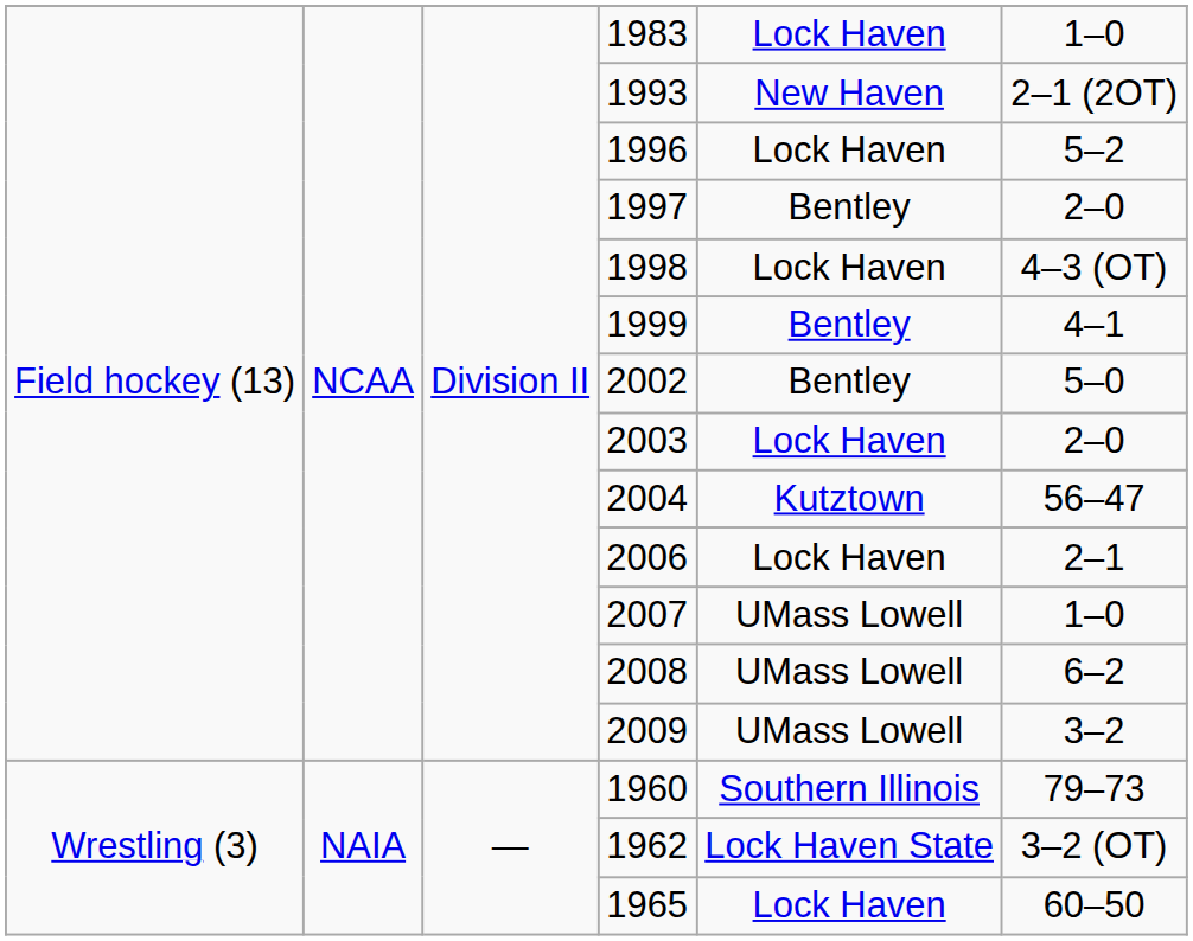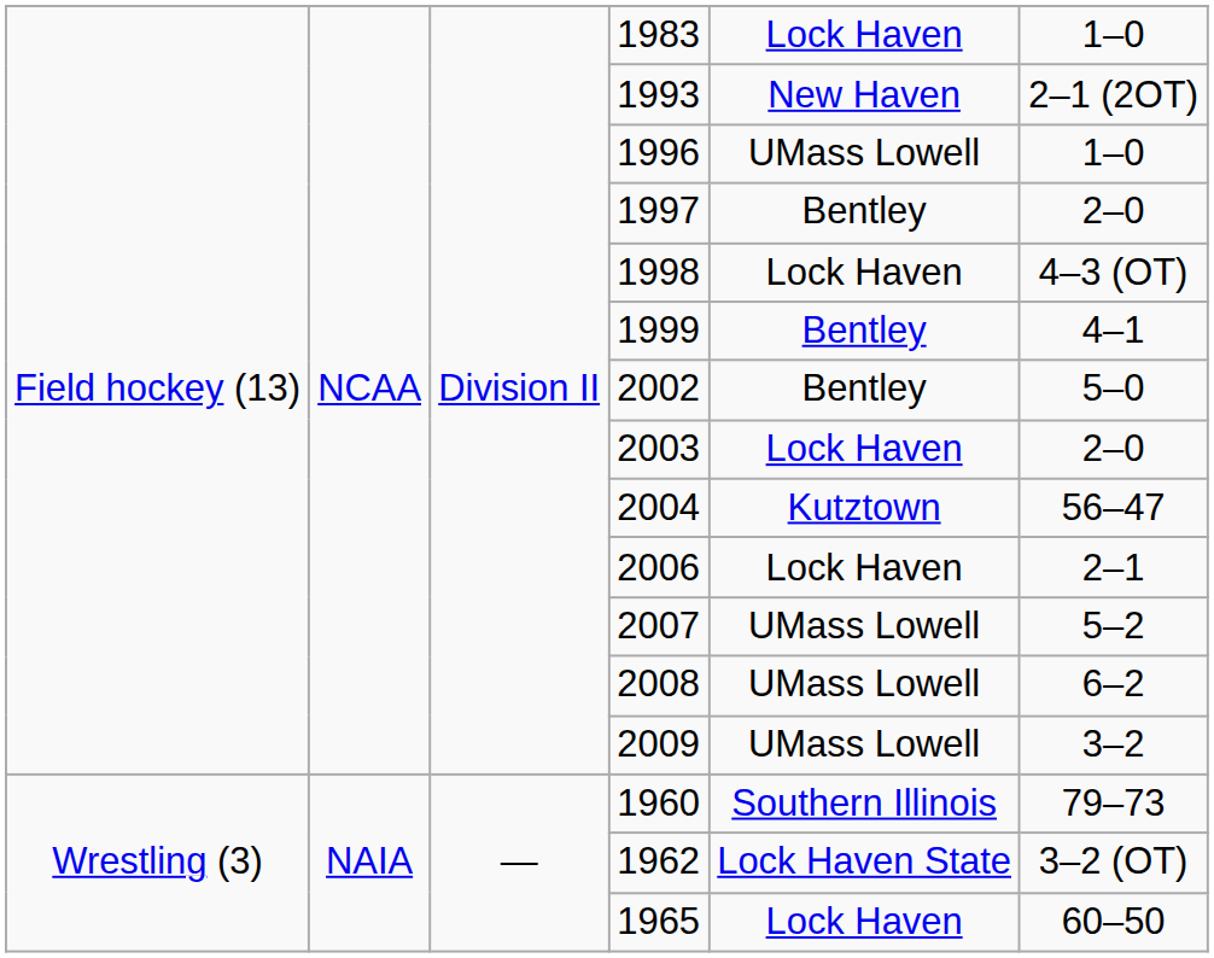 <table class="wikitable">
 <tr>
 </tr>
 <tr align="center">
 <td rowspan="13"><a href='#'>Field hockey</a> (13)</td>
 <td rowspan="13"><a href='#'>NCAA</a></td>
 <td rowspan="13"><a href='#'>Division II</a></td>
 <td>1983</td>
 <td><a href='#'>Lock Haven</a></td>
 <td>1–0</td>
 </tr>
 <tr align="center">
 <td>1993</td>
 <td><a href='#'>New Haven</a></td>
 <td>2–1 (2OT)</td>
 </tr>
 <tr align="center">
 <td>1996</td>
-<td>Lock Haven</td>
-<td>5–2</td>
+<td>UMass Lowell</td>
+<td>1–0</td>
 </tr>
 <tr align="center">
 <td>1997</td>
 <td>Bentley</td>
 <td>2–0</td>
 </tr>
 <tr align="center">
 <td>1998</td>
 <td>Lock Haven</td>
 <td>4–3 (OT)</td>
 </tr>
 <tr align="center">
 <td>1999</td>
 <td><a href='#'>Bentley</a></td>
 <td>4–1</td>
 </tr>
 <tr align="center">
 <td>2002</td>
 <td>Bentley</td>
 <td>5–0</td>
 </tr>
 <tr align="center">
 <td>2003</td>
 <td><a href='#'>Lock Haven</a></td>
 <td>2–0</td>
 </tr>
 <tr align="center">
 <td>2004</td>
 <td><a href='#'>Kutztown</a></td>
 <td>56–47</td>
 </tr>
 <tr align="center">
 <td>2006</td>
 <td>Lock Haven</td>
 <td>2–1</td>
 </tr>
 <tr align="center">
 <td>2007</td>
 <td>UMass Lowell</td>
-<td>1–0</td>
+<td>5–2</td>
 </tr>
 <tr align="center">
 <td>2008</td>
 <td>UMass Lowell</td>
 <td>6–2</td>
 </tr>
 <tr align="center">
 <td>2009</td>
 <td>UMass Lowell</td>
 <td>3–2</td>
 </tr>
 <tr align="center">
 <td rowspan="3"><a href='#'>Wrestling</a> (3)</td>
 <td rowspan="3"><a href='#'>NAIA</a></td>
 <td rowspan="3">—</td>
 <td>1960</td>
 <td><a href='#'>Southern Illinois</a></td>
 <td>79–73</td>
 </tr>
 <tr align="center">
 <td>1962</td>
 <td><a href='#'>Lock Haven State</a></td>
 <td>3–2 (OT)</td>
 </tr>
 <tr align="center">
 <td>1965</td>
 <td><a href='#'>Lock Haven</a></td>
 <td>60–50</td>
 </tr>
 </table>
